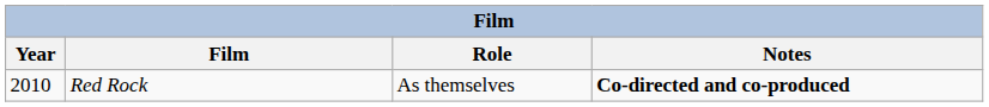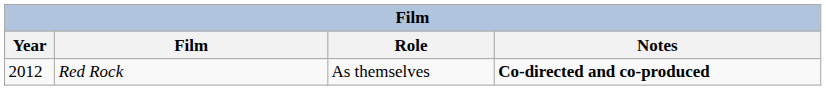 <table class="wikitable">
 <tr style="background:#ccc; text-align:center;">
 <th colspan="4" style="background: LightSteelBlue;">Film</th>
 </tr>
 <tr style="background:#ccc; text-align:center;">
 <th style="width:40px;">Year</th>
 <th style="width:250px;">Film</th>
 <th style="width:150px;">Role</th>
 <th style="width:300px;">Notes</th>
 </tr>
 <tr>
-<td>2010</td>
+<td>2012</td>
 <td><em>Red Rock</em></td>
 <td>As themselves</td>
 <td><strong>Co-directed and co-produced</strong></td>
 </tr>
 </table>
